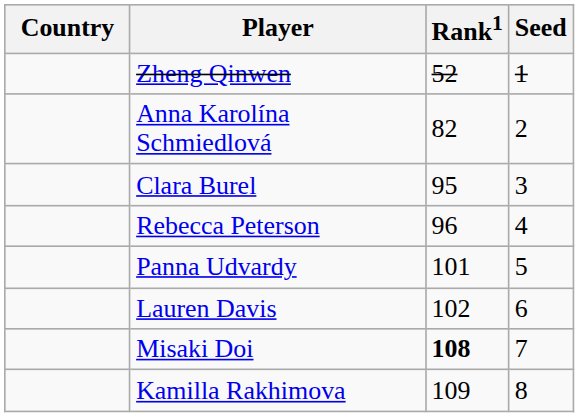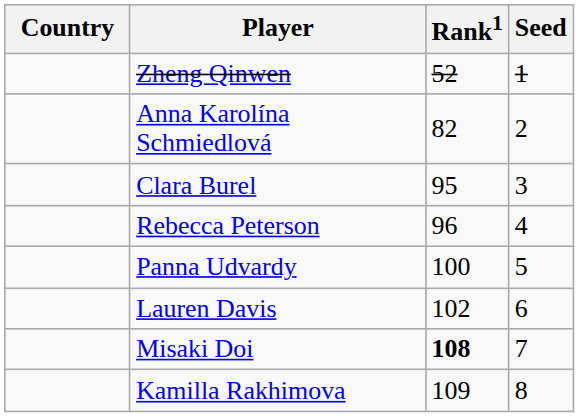 <table class="wikitable" border="1">
 <tr>
 <th width="70">Country</th>
 <th width="175">Player</th>
 <th>Rank<sup>1</sup></th>
 <th>Seed</th>
 </tr>
 <tr>
 <td><s></s></td>
 <td><s><a href='#'>Zheng Qinwen</a></s></td>
 <td><s>52</s></td>
 <td><s>1</s></td>
 </tr>
 <tr>
 <td></td>
 <td><a href='#'>Anna Karolína Schmiedlová</a></td>
 <td>82</td>
 <td>2</td>
 </tr>
 <tr>
 <td></td>
 <td><a href='#'>Clara Burel</a></td>
 <td>95</td>
 <td>3</td>
 </tr>
 <tr>
 <td></td>
 <td><a href='#'>Rebecca Peterson</a></td>
 <td>96</td>
 <td>4</td>
 </tr>
 <tr>
 <td></td>
 <td><a href='#'>Panna Udvardy</a></td>
-<td>101</td>
+<td>100</td>
 <td>5</td>
 </tr>
 <tr>
 <td></td>
 <td><a href='#'>Lauren Davis</a></td>
 <td>102</td>
 <td>6</td>
 </tr>
 <tr>
 <td></td>
 <td><a href='#'>Misaki Doi</a></td>
 <td><strong>108</strong></td>
 <td>7</td>
 </tr>
 <tr>
 <td></td>
 <td><a href='#'>Kamilla Rakhimova</a></td>
 <td>109</td>
 <td>8</td>
 </tr>
 </table>
